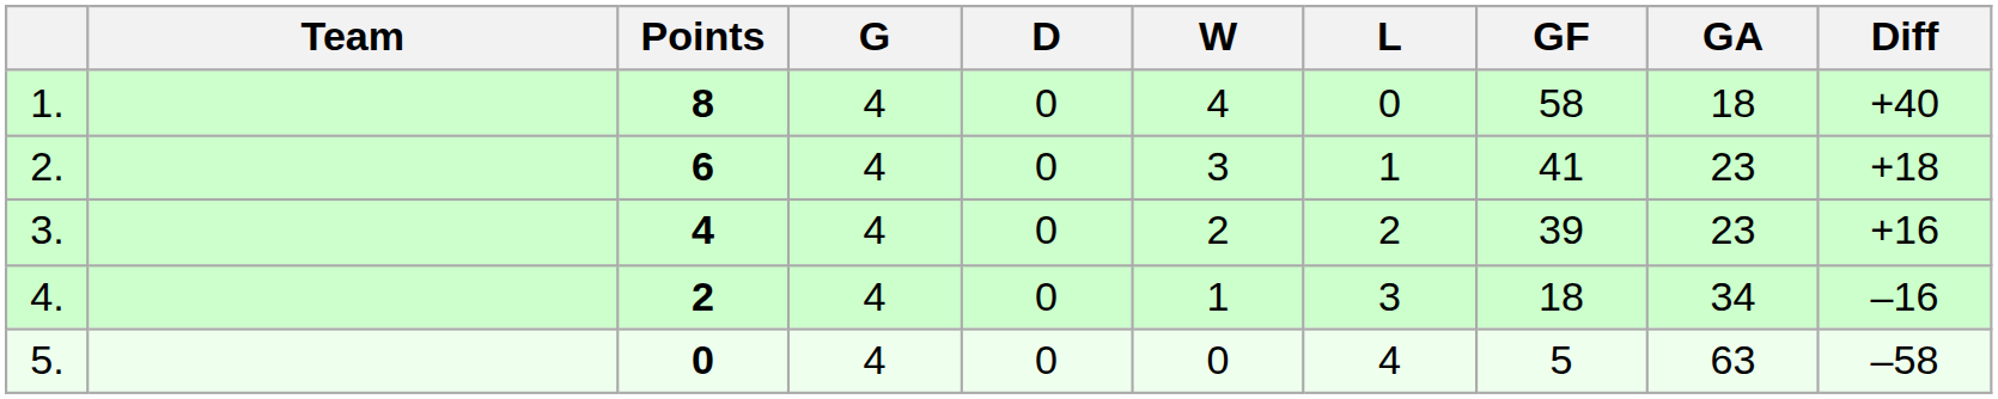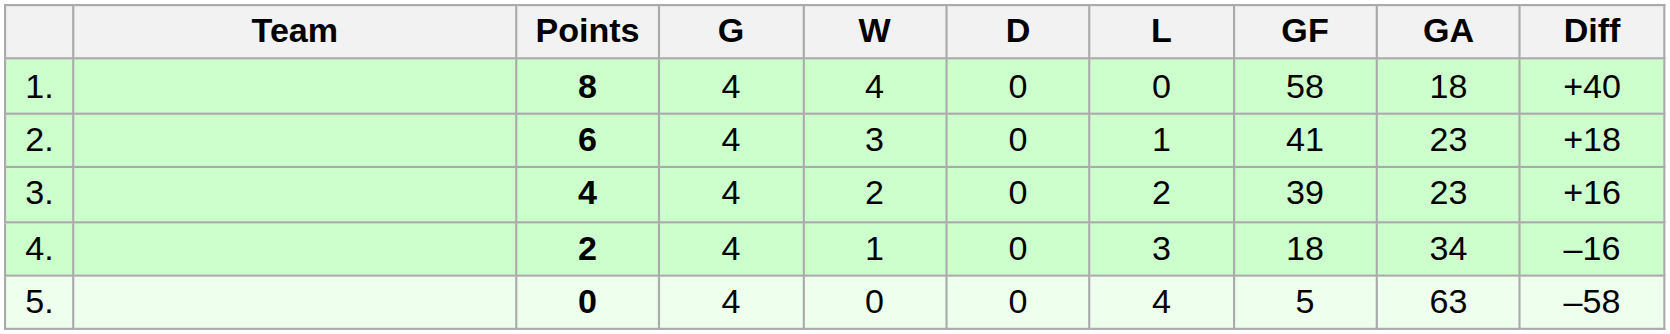 <table class=wikitable style="text-align:center">
 <tr bgcolor="#DCDCDC">
 <th width="25"></th>
 <th width="200">Team</th>
 <th width="60">Points</th>
 <th width="60">G</th>
+<th width="60">W</th>
 <th width="60">D</th>
-<th width="60">W</th>
 <th width="60">L</th>
 <th width="60">GF</th>
 <th width="60">GA</th>
 <th width="60">Diff</th>
 </tr>
 <tr bgcolor=ccffcc>
 <td>1.</td>
 <td align=left></td>
 <td><strong>8</strong></td>
 <td>4</td>
+<td>4</td>
 <td>0</td>
-<td>4</td>
 <td>0</td>
 <td>58</td>
 <td>18</td>
 <td>+40</td>
 </tr>
 <tr bgcolor=ccffcc>
 <td>2.</td>
 <td align=left></td>
 <td><strong>6</strong></td>
 <td>4</td>
+<td>3</td>
 <td>0</td>
-<td>3</td>
 <td>1</td>
 <td>41</td>
 <td>23</td>
 <td>+18</td>
 </tr>
 <tr bgcolor=ccffcc>
 <td>3.</td>
 <td align=left></td>
 <td><strong>4</strong></td>
 <td>4</td>
+<td>2</td>
 <td>0</td>
-<td>2</td>
 <td>2</td>
 <td>39</td>
 <td>23</td>
 <td>+16</td>
 </tr>
 <tr bgcolor=ccffcc>
 <td>4.</td>
 <td align=left></td>
 <td><strong>2</strong></td>
 <td>4</td>
+<td>1</td>
 <td>0</td>
-<td>1</td>
 <td>3</td>
 <td>18</td>
 <td>34</td>
 <td>–16</td>
 </tr>
 <tr bgcolor=eeffee>
 <td>5.</td>
 <td align=left></td>
 <td><strong>0</strong></td>
 <td>4</td>
 <td>0</td>
 <td>0</td>
 <td>4</td>
 <td>5</td>
 <td>63</td>
 <td>–58</td>
 </tr>
 </table>
